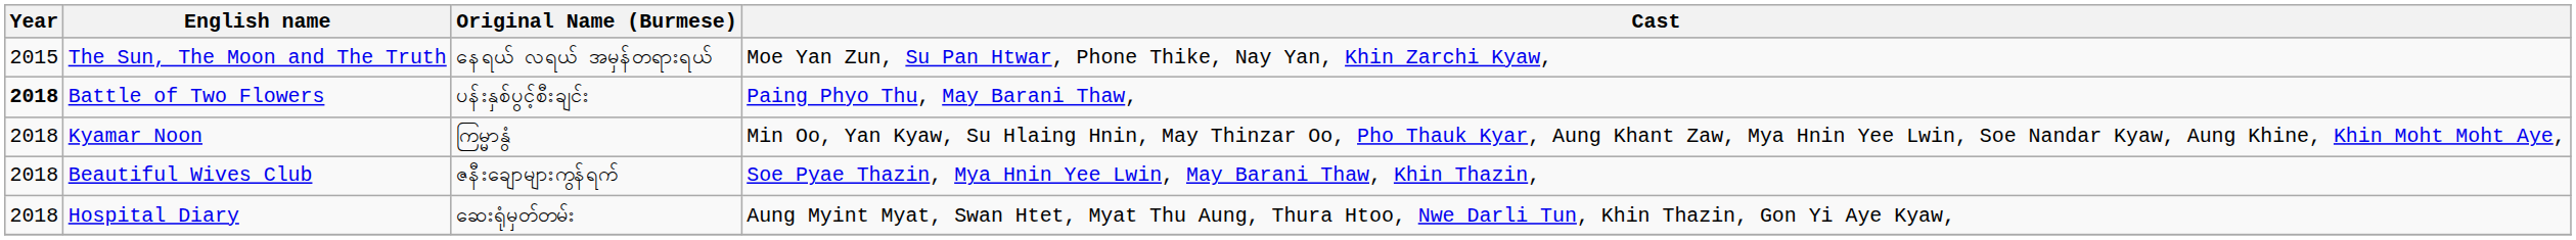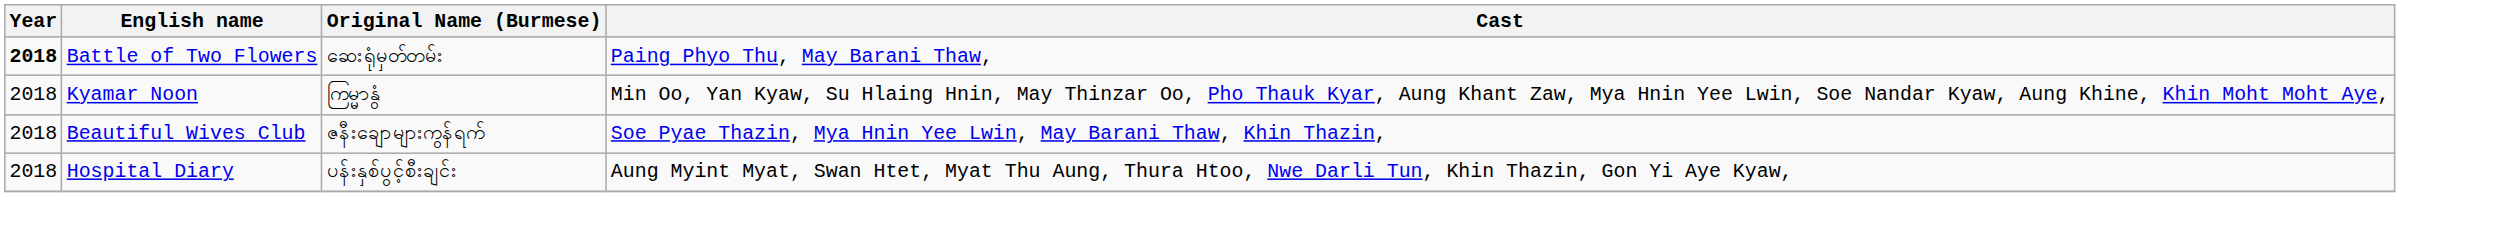 <table class="wikitable">
 <tr>
 <th>Year</th>
 <th>English name</th>
 <th>Original Name (Burmese)</th>
 <th>Cast</th>
 </tr>
 <tr>
-<td>2015</td>
-<td><a href='#'>The Sun, The Moon and The Truth</a></td>
-<td>နေရယ် လရယ် အမှန်တရားရယ်</td>
-<td>Moe Yan Zun, <a href='#'>Su Pan Htwar</a>, Phone Thike, Nay Yan, <a href='#'>Khin Zarchi Kyaw</a>,</td>
-</tr>
-<tr>
 <td><strong>2018</strong></td>
 <td><a href='#'>Battle of Two Flowers</a></td>
-<td>ပန်းနှစ်ပွင့်စီးချင်း</td>
+<td>ဆေးရုံမှတ်တမ်း</td>
 <td><a href='#'>Paing Phyo Thu</a>, <a href='#'>May Barani Thaw</a>,</td>
 </tr>
 <tr>
 <td>2018</td>
 <td><a href='#'>Kyamar Noon</a></td>
 <td>ကြမ္မာနွံ</td>
 <td>Min Oo, Yan Kyaw, Su Hlaing Hnin, May Thinzar Oo, <a href='#'>Pho Thauk Kyar</a>, Aung Khant Zaw, Mya Hnin Yee Lwin, Soe Nandar Kyaw, Aung Khine, <a href='#'>Khin Moht Moht Aye</a>,</td>
 </tr>
 <tr>
 <td>2018</td>
 <td><a href='#'>Beautiful Wives Club</a></td>
 <td>ဇနီးချောများကွန်ရက်</td>
 <td><a href='#'>Soe Pyae Thazin</a>, <a href='#'>Mya Hnin Yee Lwin</a>, <a href='#'>May Barani Thaw</a>, <a href='#'>Khin Thazin</a>,</td>
 </tr>
 <tr>
 <td>2018</td>
 <td><a href='#'>Hospital Diary</a></td>
-<td>ဆေးရုံမှတ်တမ်း</td>
+<td>ပန်းနှစ်ပွင့်စီးချင်း</td>
 <td>Aung Myint Myat, Swan Htet, Myat Thu Aung, Thura Htoo, <a href='#'>Nwe Darli Tun</a>, Khin Thazin, Gon Yi Aye Kyaw,</td>
 </tr>
 <tr>
 </tr>
 </table>
